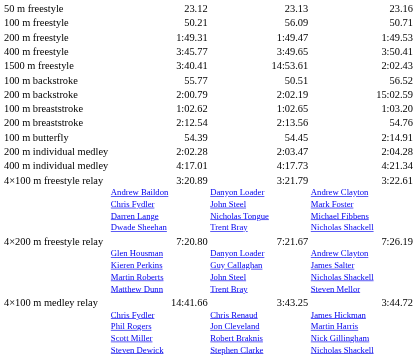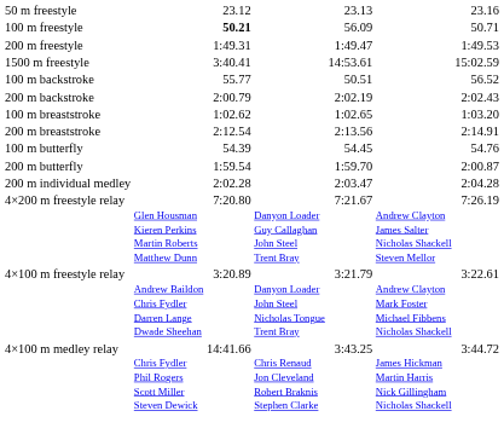 <table>
 <tr valign=top>
 <td>50 m freestyle</td>
 <td></td>
 <td align=right>23.12</td>
 <td></td>
 <td align=right>23.13</td>
 <td></td>
 <td align=right>23.16</td>
 </tr>
 <tr valign=top>
 <td>100 m freestyle</td>
 <td></td>
-<td align=right>50.21</td>
+<td align=right><strong>50.21</strong></td>
 <td></td>
 <td align=right>56.09</td>
 <td></td>
 <td align=right>50.71</td>
 </tr>
 <tr valign=top>
 <td>200 m freestyle</td>
 <td></td>
 <td align=right>1:49.31</td>
 <td></td>
 <td align=right>1:49.47</td>
 <td></td>
 <td align=right>1:49.53</td>
 </tr>
 <tr valign=top>
-<td>400 m freestyle</td>
-<td></td>
-<td align=right>3:45.77</td>
-<td></td>
-<td align=right>3:49.65</td>
-<td></td>
-<td align=right>3:50.41</td>
-</tr>
-<tr valign=top>
 <td>1500 m freestyle</td>
 <td></td>
 <td align=right>3:40.41</td>
 <td></td>
 <td align=right>14:53.61</td>
 <td></td>
-<td align=right>2:02.43</td>
+<td align=right>15:02.59</td>
 </tr>
 <tr valign=top>
 <td>100 m backstroke</td>
 <td></td>
 <td align=right>55.77</td>
 <td></td>
 <td align=right>50.51</td>
 <td></td>
 <td align=right>56.52</td>
 </tr>
 <tr valign=top>
 <td>200 m backstroke</td>
 <td></td>
 <td align=right>2:00.79</td>
 <td></td>
 <td align=right>2:02.19</td>
 <td></td>
-<td align=right>15:02.59</td>
+<td align=right>2:02.43</td>
 </tr>
 <tr valign=top>
 <td>100 m breaststroke</td>
 <td></td>
 <td align=right>1:02.62</td>
 <td></td>
 <td align=right>1:02.65</td>
 <td></td>
 <td align=right>1:03.20</td>
 </tr>
 <tr valign=top>
 <td>200 m breaststroke</td>
 <td></td>
 <td align=right>2:12.54</td>
 <td></td>
 <td align=right>2:13.56</td>
 <td></td>
-<td align=right>54.76</td>
+<td align=right>2:14.91</td>
 </tr>
 <tr valign=top>
 <td>100 m butterfly</td>
 <td></td>
 <td align=right>54.39</td>
 <td></td>
 <td align=right>54.45</td>
 <td></td>
-<td align=right>2:14.91</td>
+<td align=right>54.76</td>
+</tr>
+<tr valign=top>
+<td>200 m butterfly</td>
+<td></td>
+<td align=right>1:59.54</td>
+<td></td>
+<td align=right>1:59.70</td>
+<td></td>
+<td align=right>2:00.87</td>
 </tr>
 <tr valign=top>
 <td>200 m individual medley</td>
 <td></td>
 <td align=right>2:02.28</td>
 <td></td>
 <td align=right>2:03.47</td>
 <td></td>
 <td align=right>2:04.28</td>
 </tr>
 <tr valign=top>
-<td>400 m individual medley</td>
-<td></td>
-<td align=right>4:17.01</td>
-<td></td>
-<td align=right>4:17.73</td>
-<td></td>
-<td align=right>4:21.34</td>
+<td>4×200 m freestyle relay</td>
+<td><br><small><a href='#'>Glen Housman</a><br><a href='#'>Kieren Perkins</a><br><a href='#'>Martin Roberts</a><br><a href='#'>Matthew Dunn</a></small></td>
+<td align=right>7:20.80</td>
+<td><br><small><a href='#'>Danyon Loader</a><br><a href='#'>Guy Callaghan</a><br><a href='#'>John Steel</a><br><a href='#'>Trent Bray</a></small></td>
+<td align=right>7:21.67</td>
+<td><br><small><a href='#'>Andrew Clayton</a><br><a href='#'>James Salter</a><br><a href='#'>Nicholas Shackell</a><br><a href='#'>Steven Mellor</a></small></td>
+<td align=right>7:26.19</td>
 </tr>
 <tr valign=top>
 <td>4×100 m freestyle relay</td>
 <td><br><small><a href='#'>Andrew Baildon</a><br><a href='#'>Chris Fydler</a><br><a href='#'>Darren Lange</a><br><a href='#'>Dwade Sheehan</a></small></td>
 <td align=right>3:20.89</td>
 <td><br><small><a href='#'>Danyon Loader</a><br><a href='#'>John Steel</a><br><a href='#'>Nicholas Tongue</a><br><a href='#'>Trent Bray</a></small></td>
 <td align=right>3:21.79</td>
 <td><br><small><a href='#'>Andrew Clayton</a><br><a href='#'>Mark Foster</a><br><a href='#'>Michael Fibbens</a><br><a href='#'>Nicholas Shackell</a></small></td>
 <td align=right>3:22.61</td>
 </tr>
 <tr valign=top>
-<td>4×200 m freestyle relay</td>
-<td><br><small><a href='#'>Glen Housman</a><br><a href='#'>Kieren Perkins</a><br><a href='#'>Martin Roberts</a><br><a href='#'>Matthew Dunn</a></small></td>
-<td align=right>7:20.80</td>
-<td><br><small><a href='#'>Danyon Loader</a><br><a href='#'>Guy Callaghan</a><br><a href='#'>John Steel</a><br><a href='#'>Trent Bray</a></small></td>
-<td align=right>7:21.67</td>
-<td><br><small><a href='#'>Andrew Clayton</a><br><a href='#'>James Salter</a><br><a href='#'>Nicholas Shackell</a><br><a href='#'>Steven Mellor</a></small></td>
-<td align=right>7:26.19</td>
-</tr>
-<tr valign=top>
 <td>4×100 m medley relay</td>
 <td><br><small><a href='#'>Chris Fydler</a><br><a href='#'>Phil Rogers</a><br><a href='#'>Scott Miller</a><br><a href='#'>Steven Dewick</a></small></td>
 <td align=right>14:41.66</td>
 <td><br><small><a href='#'>Chris Renaud</a><br><a href='#'>Jon Cleveland</a><br><a href='#'>Robert Braknis</a><br><a href='#'>Stephen Clarke</a></small></td>
 <td align=right>3:43.25</td>
 <td><br><small><a href='#'>James Hickman</a><br><a href='#'>Martin Harris</a><br><a href='#'>Nick Gillingham</a><br><a href='#'>Nicholas Shackell</a></small></td>
 <td align=right>3:44.72</td>
 </tr>
 </table>
